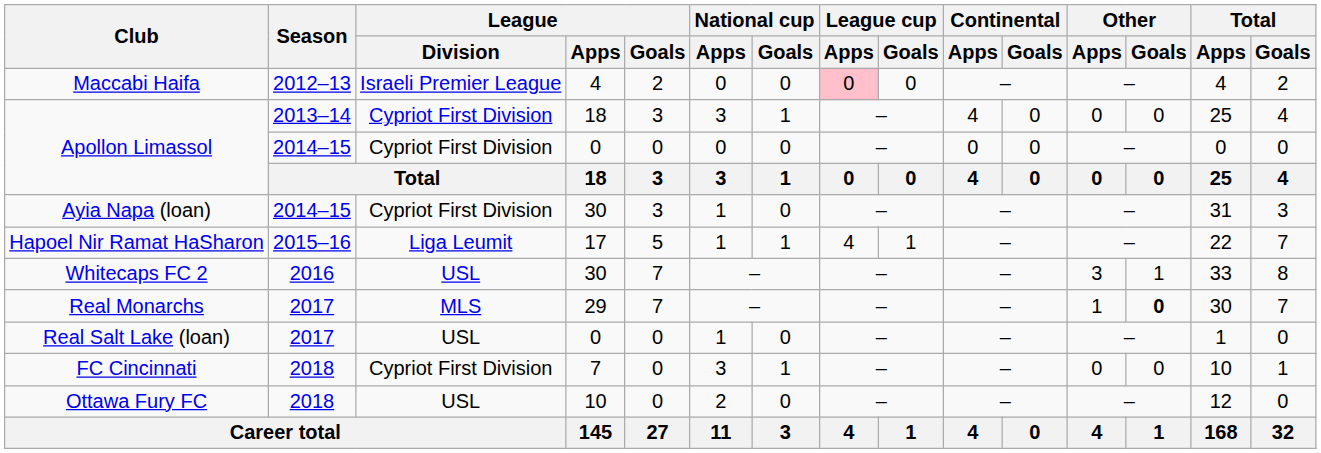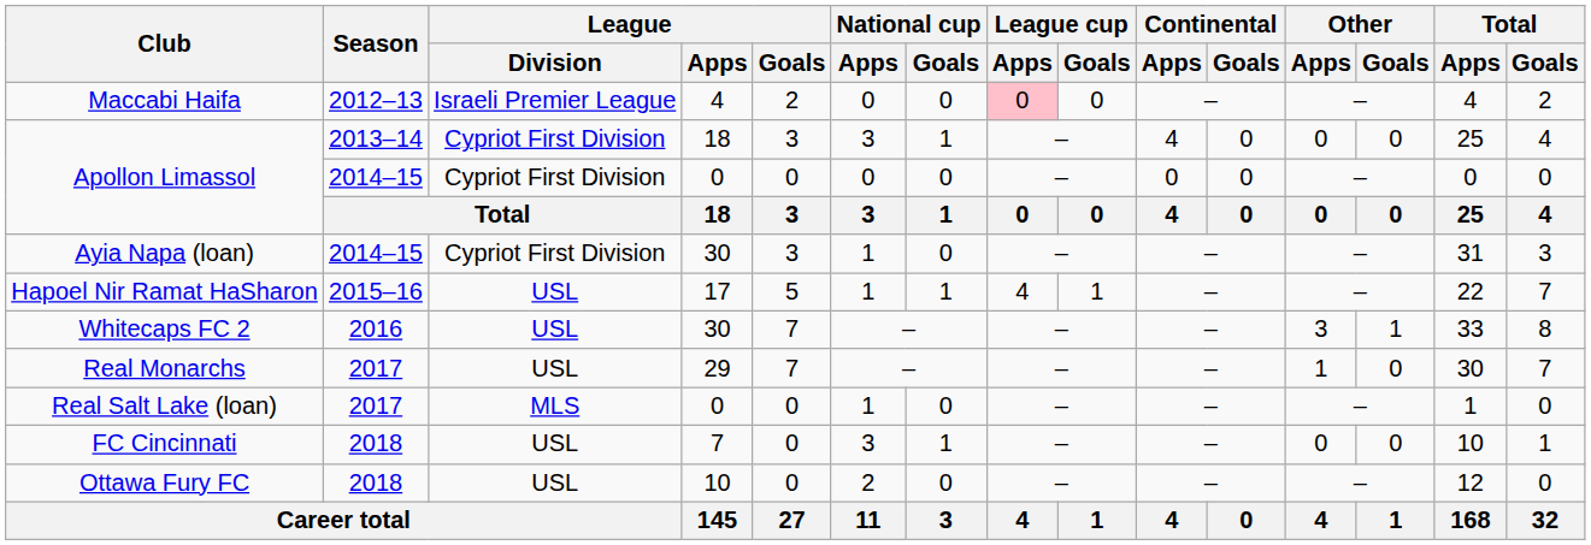 <table class="wikitable" style="text-align:center">
 <tr>
 <th rowspan="2">Club</th>
 <th rowspan="2">Season</th>
 <th colspan="3">League</th>
 <th colspan="2">National cup</th>
 <th colspan="2">League cup</th>
 <th colspan="2">Continental</th>
 <th colspan="2">Other</th>
 <th colspan="2">Total</th>
 </tr>
 <tr>
 <th>Division</th>
 <th>Apps</th>
 <th>Goals</th>
 <th>Apps</th>
 <th>Goals</th>
 <th>Apps</th>
 <th>Goals</th>
 <th>Apps</th>
 <th>Goals</th>
 <th>Apps</th>
 <th>Goals</th>
 <th>Apps</th>
 <th>Goals</th>
 </tr>
 <tr>
 <td><a href='#'>Maccabi Haifa</a></td>
 <td><a href='#'>2012–13</a></td>
 <td><a href='#'>Israeli Premier League</a></td>
 <td>4</td>
 <td>2</td>
 <td>0</td>
 <td>0</td>
 <td style="background: pink;">0</td>
 <td>0</td>
 <td colspan="2">–</td>
 <td colspan="2">–</td>
 <td>4</td>
 <td>2</td>
 </tr>
 <tr>
 <td rowspan="3"><a href='#'>Apollon Limassol</a></td>
 <td><a href='#'>2013–14</a></td>
 <td><a href='#'>Cypriot First Division</a></td>
 <td>18</td>
 <td>3</td>
 <td>3</td>
 <td>1</td>
 <td colspan="2">–</td>
 <td>4</td>
 <td>0</td>
 <td>0</td>
 <td>0</td>
 <td>25</td>
 <td>4</td>
 </tr>
 <tr>
 <td><a href='#'>2014–15</a></td>
 <td>Cypriot First Division</td>
 <td>0</td>
 <td>0</td>
 <td>0</td>
 <td>0</td>
 <td colspan="2">–</td>
 <td>0</td>
 <td>0</td>
 <td colspan="2">–</td>
 <td>0</td>
 <td>0</td>
 </tr>
 <tr>
 <th colspan="2">Total</th>
 <th>18</th>
 <th>3</th>
 <th>3</th>
 <th>1</th>
 <th>0</th>
 <th>0</th>
 <th>4</th>
 <th>0</th>
 <th>0</th>
 <th>0</th>
 <th>25</th>
 <th>4</th>
 </tr>
 <tr>
 <td><a href='#'>Ayia Napa</a> (loan)</td>
 <td><a href='#'>2014–15</a></td>
 <td>Cypriot First Division</td>
 <td>30</td>
 <td>3</td>
 <td>1</td>
 <td>0</td>
 <td colspan="2">–</td>
 <td colspan="2">–</td>
 <td colspan="2">–</td>
 <td>31</td>
 <td>3</td>
 </tr>
 <tr>
 <td><a href='#'>Hapoel Nir Ramat HaSharon</a></td>
 <td><a href='#'>2015–16</a></td>
-<td><a href='#'>Liga Leumit</a></td>
+<td><a href='#'>USL</a></td>
 <td>17</td>
 <td>5</td>
 <td>1</td>
 <td>1</td>
 <td>4</td>
 <td>1</td>
 <td colspan="2">–</td>
 <td colspan="2">–</td>
 <td>22</td>
 <td>7</td>
 </tr>
 <tr>
 <td><a href='#'>Whitecaps FC 2</a></td>
 <td><a href='#'>2016</a></td>
 <td><a href='#'>USL</a></td>
 <td>30</td>
 <td>7</td>
 <td colspan="2">–</td>
 <td colspan="2">–</td>
 <td colspan="2">–</td>
 <td>3</td>
 <td>1</td>
 <td>33</td>
 <td>8</td>
 </tr>
 <tr>
 <td><a href='#'>Real Monarchs</a></td>
 <td><a href='#'>2017</a></td>
-<td><a href='#'>MLS</a></td>
+<td>USL</td>
 <td>29</td>
 <td>7</td>
 <td colspan="2">–</td>
 <td colspan="2">–</td>
 <td colspan="2">–</td>
 <td>1</td>
-<td><strong>0</strong></td>
+<td>0</td>
 <td>30</td>
 <td>7</td>
 </tr>
 <tr>
 <td><a href='#'>Real Salt Lake</a> (loan)</td>
 <td><a href='#'>2017</a></td>
-<td>USL</td>
+<td><a href='#'>MLS</a></td>
 <td>0</td>
 <td>0</td>
 <td>1</td>
 <td>0</td>
 <td colspan="2">–</td>
 <td colspan="2">–</td>
 <td colspan="2">–</td>
 <td>1</td>
 <td>0</td>
 </tr>
 <tr>
 <td><a href='#'>FC Cincinnati</a></td>
 <td><a href='#'>2018</a></td>
-<td>Cypriot First Division</td>
+<td>USL</td>
 <td>7</td>
 <td>0</td>
 <td>3</td>
 <td>1</td>
 <td colspan="2">–</td>
 <td colspan="2">–</td>
 <td>0</td>
 <td>0</td>
 <td>10</td>
 <td>1</td>
 </tr>
 <tr>
 <td><a href='#'>Ottawa Fury FC</a></td>
 <td><a href='#'>2018</a></td>
 <td>USL</td>
 <td>10</td>
 <td>0</td>
 <td>2</td>
 <td>0</td>
 <td colspan="2">–</td>
 <td colspan="2">–</td>
 <td colspan="2">–</td>
 <td>12</td>
 <td>0</td>
 </tr>
 <tr>
 <th colspan="3">Career total</th>
 <th>145</th>
 <th>27</th>
 <th>11</th>
 <th>3</th>
 <th>4</th>
 <th>1</th>
 <th>4</th>
 <th>0</th>
 <th>4</th>
 <th>1</th>
 <th>168</th>
 <th>32</th>
 </tr>
 </table>
